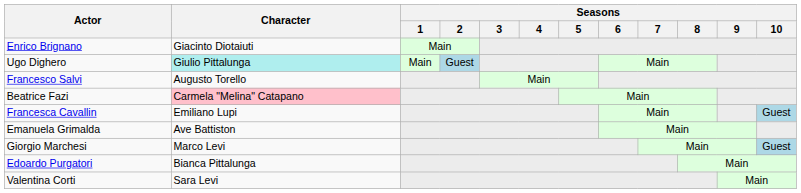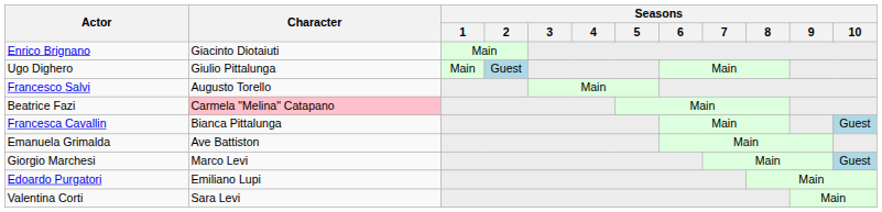 <table class="wikitable" style="width:95%">
 <tr>
 <th rowspan="2">Actor</th>
 <th rowspan="2">Character</th>
 <th colspan="10">Seasons</th>
 </tr>
 <tr>
 <th style="width:5%;">1</th>
 <th style="width:5%;">2</th>
 <th style="width:5%;">3</th>
 <th style="width:5%;">4</th>
 <th style="width:5%;">5</th>
 <th style="width:5%;">6</th>
 <th style="width:5%;">7</th>
 <th style="width:5%;">8</th>
 <th style="width:5%;">9</th>
 <th style="width:5%;">10</th>
 </tr>
 <tr>
 <td><a href='#'>Enrico Brignano</a></td>
 <td>Giacinto Diotaiuti</td>
 <td colspan="2" style="background:#dfd; text-align:center;">Main</td>
 <td colspan="8" style="background:#ececec; color:gray; vertical-align:middle; text-align:center;" class="table-na"></td>
 </tr>
 <tr>
 <td>Ugo Dighero</td>
-<td style="background: paleturquoise;">Giulio Pittalunga</td>
+<td>Giulio Pittalunga</td>
 <td style="background:#dfd; text-align:center;">Main</td>
 <td style="background:lightblue; text-align:center;">Guest</td>
 <td colspan="3" style="background:#ececec; color:gray; vertical-align:middle; text-align:center;" class="table-na"></td>
 <td colspan="3" style="background:#dfd; text-align:center;">Main</td>
 <td colspan="2" style="background:#ececec; color:gray; vertical-align:middle; text-align:center;" class="table-na"></td>
 </tr>
 <tr>
 <td><a href='#'>Francesco Salvi</a></td>
 <td>Augusto Torello</td>
 <td colspan="2" style="background:#ececec; color:gray; vertical-align:middle; text-align:center;" class="table-na"></td>
 <td colspan="3" style="background:#dfd; text-align:center;">Main</td>
 <td colspan="5" style="background:#ececec; color:gray; vertical-align:middle; text-align:center;" class="table-na"></td>
 </tr>
 <tr>
 <td>Beatrice Fazi</td>
 <td style="background: pink;">Carmela "Melina" Catapano</td>
 <td colspan="4" style="background:#ececec; color:gray; vertical-align:middle; text-align:center;" class="table-na"></td>
 <td colspan="4" style="background:#dfd; text-align:center;">Main</td>
 <td colspan="2" style="background:#ececec; color:gray; vertical-align:middle; text-align:center;" class="table-na"></td>
 </tr>
 <tr>
 <td><a href='#'>Francesca Cavallin</a></td>
-<td>Emiliano Lupi</td>
+<td>Bianca Pittalunga</td>
 <td colspan="5" style="background:#ececec; color:gray; vertical-align:middle; text-align:center;" class="table-na"></td>
 <td colspan="3" style="background:#dfd; text-align:center;">Main</td>
 <td style="background:#ececec; color:gray; vertical-align:middle; text-align:center;" class="table-na"></td>
 <td style="background:lightblue; text-align:center;">Guest</td>
 </tr>
 <tr>
 <td>Emanuela Grimalda</td>
 <td>Ave Battiston</td>
 <td colspan="5" style="background:#ececec; color:gray; vertical-align:middle; text-align:center;" class="table-na"></td>
 <td colspan="4" style="background:#dfd; text-align:center;">Main</td>
 <td style="background:#ececec; color:gray; vertical-align:middle; text-align:center;" class="table-na"></td>
 </tr>
 <tr>
 <td>Giorgio Marchesi</td>
 <td>Marco Levi</td>
 <td colspan="6" style="background:#ececec; color:gray; vertical-align:middle; text-align:center;" class="table-na"></td>
 <td colspan="3" style="background:#dfd; text-align:center;">Main</td>
 <td style="background:lightblue; text-align:center;">Guest</td>
 </tr>
 <tr>
 <td><a href='#'>Edoardo Purgatori</a></td>
-<td>Bianca Pittalunga</td>
+<td>Emiliano Lupi</td>
 <td colspan="7" style="background:#ececec; color:gray; vertical-align:middle; text-align:center;" class="table-na"></td>
 <td colspan="3" style="background:#dfd; text-align:center;">Main</td>
 </tr>
 <tr>
 <td>Valentina Corti</td>
 <td>Sara Levi</td>
 <td colspan="8" style="background:#ececec; color:gray; vertical-align:middle; text-align:center;" class="table-na"></td>
 <td colspan="2" style="background:#dfd; text-align:center;">Main</td>
 </tr>
 </table>
